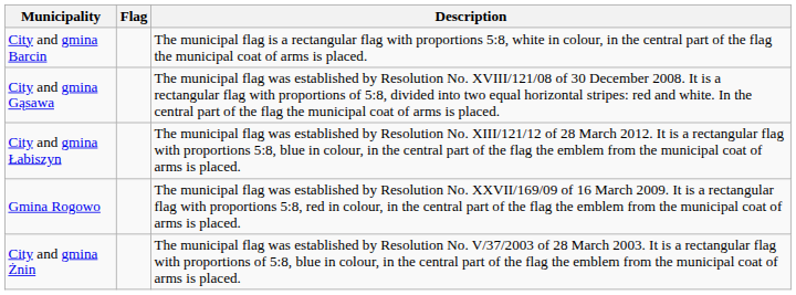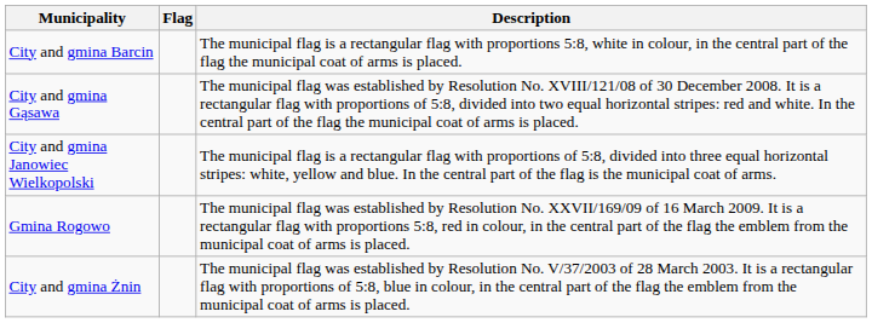 <table class="wikitable" style="text-align: left">
 <tr>
 <th>Municipality</th>
 <th>Flag</th>
 <th>Description</th>
 </tr>
 <tr>
 <td><a href='#'>City</a> and <a href='#'>gmina Barcin</a></td>
 <td></td>
 <td>The municipal flag is a rectangular flag with proportions 5:8, white in colour, in the central part of the flag the municipal coat of arms is placed.</td>
 </tr>
 <tr>
 <td><a href='#'>City</a> and <a href='#'>gmina Gąsawa</a></td>
 <td></td>
 <td>The municipal flag was established by Resolution No. XVIII/121/08 of 30 December 2008. It is a rectangular flag with proportions of 5:8, divided into two equal horizontal stripes: red and white. In the central part of the flag the municipal coat of arms is placed.</td>
 </tr>
 <tr>
-<td><a href='#'>City</a> and <a href='#'>gmina Łabiszyn</a></td>
+<td><a href='#'>City</a> and <a href='#'>gmina Janowiec Wielkopolski</a></td>
 <td></td>
-<td>The municipal flag was established by Resolution No. XIII/121/12 of 28 March 2012. It is a rectangular flag with proportions 5:8, blue in colour, in the central part of the flag the emblem from the municipal coat of arms is placed.</td>
+<td>The municipal flag is a rectangular flag with proportions of 5:8, divided into three equal horizontal stripes: white, yellow and blue. In the central part of the flag is the municipal coat of arms.</td>
 </tr>
 <tr>
 <td><a href='#'>Gmina Rogowo</a></td>
 <td></td>
 <td>The municipal flag was established by Resolution No. XXVII/169/09 of 16 March 2009. It is a rectangular flag with proportions 5:8, red in colour, in the central part of the flag the emblem from the municipal coat of arms is placed.</td>
 </tr>
 <tr>
 <td><a href='#'>City</a> and <a href='#'>gmina Żnin</a></td>
 <td></td>
 <td>The municipal flag was established by Resolution No. V/37/2003 of 28 March 2003. It is a rectangular flag with proportions of 5:8, blue in colour, in the central part of the flag the emblem from the municipal coat of arms is placed.</td>
 </tr>
 </table>
